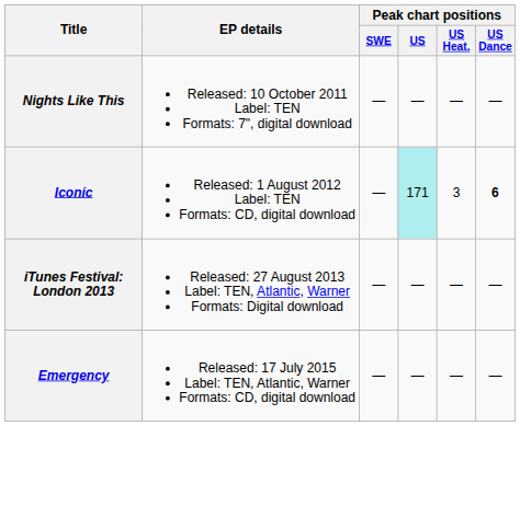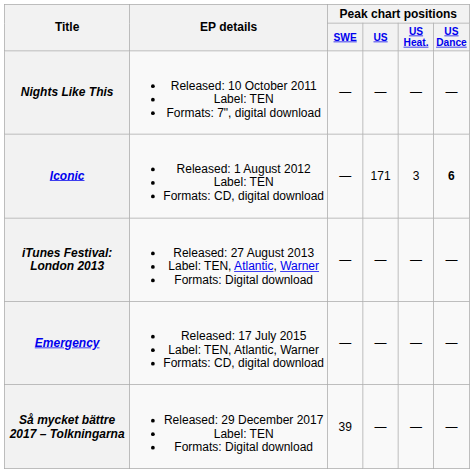 <table class="wikitable plainrowheaders" style="text-align:center;">
 <tr>
 <th scope="col" rowspan="2" style="width:10em;">Title</th>
 <th scope="col" rowspan="2" style="width:16em;">EP details</th>
 <th scope="col" colspan="4">Peak chart positions</th>
 </tr>
 <tr>
 <th scope="col" style="width:3em;font-size:85%;"><a href='#'>SWE</a><br></th>
 <th scope="col" style="width:3em;font-size:85%;"><a href='#'>US</a><br></th>
 <th scope="col" style="width:3em;font-size:85%;"><a href='#'>US<br>Heat.</a></th>
 <th scope="col" style="width:3em;font-size:85%;"><a href='#'>US<br>Dance</a></th>
 </tr>
 <tr>
 <th scope="row"><em>Nights Like This</em></th>
 <td><br><ul><li>Released: 10 October 2011</li><li>Label: TEN</li><li>Formats: 7", digital download</li></ul></td>
 <td>—</td>
 <td>—</td>
 <td>—</td>
 <td>—</td>
 </tr>
 <tr>
 <th scope="row"><em><a href='#'>Iconic</a></em></th>
 <td><br><ul><li>Released: 1 August 2012</li><li>Label: TEN</li><li>Formats: CD, digital download</li></ul></td>
 <td>—</td>
-<td style="background: paleturquoise;">171</td>
+<td>171</td>
 <td>3</td>
 <td><strong>6</strong></td>
 </tr>
 <tr>
 <th scope="row"><em>iTunes Festival: London 2013</em></th>
 <td><br><ul><li>Released: 27 August 2013</li><li>Label: TEN, <a href='#'>Atlantic</a>, <a href='#'>Warner</a></li><li>Formats: Digital download</li></ul></td>
 <td>—</td>
 <td>—</td>
 <td>—</td>
 <td>—</td>
 </tr>
 <tr>
 <th scope="row"><em><a href='#'>Emergency</a></em></th>
 <td><br><ul><li>Released: 17 July 2015</li><li>Label: TEN, Atlantic, Warner</li><li>Formats: CD, digital download</li></ul></td>
 <td>—</td>
 <td>—</td>
 <td>—</td>
 <td>—</td>
 </tr>
+<tr>
+<th scope="row"><em>Så mycket bättre 2017 – Tolkningarna</em></th>
+<td><br><ul><li>Released: 29 December 2017</li><li>Label: TEN</li><li>Formats: Digital download</li></ul></td>
+<td>39</td>
+<td>—</td>
+<td>—</td>
+<td>—</td>
+</tr>
 </table>
